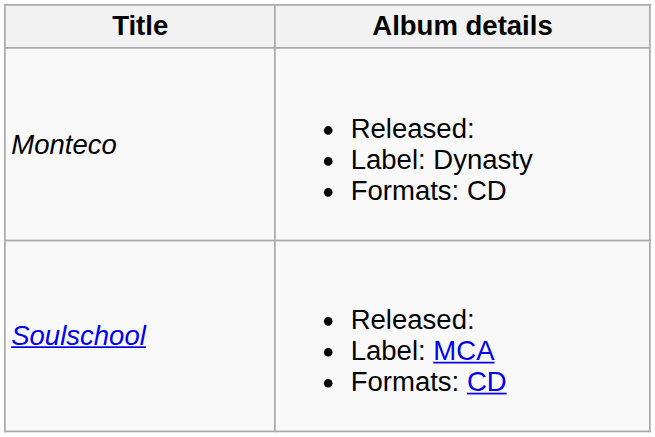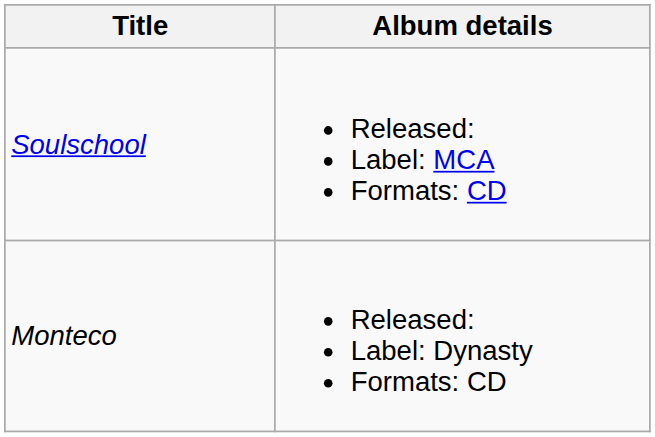 <table class="wikitable">
 <tr>
 <th align=center width=150>Title</th>
 <th align=center width=210>Album details</th>
 </tr>
 <tr>
+<td valign=center><em><a href='#'>Soulschool</a></em></td>
+<td valign=top><br><ul><li>Released: </li><li>Label: <a href='#'>MCA</a></li><li>Formats: <a href='#'>CD</a></li></ul></td>
+</tr>
+<tr>
 <td valign=center><em>Monteco</em></td>
 <td valign=top><br><ul><li>Released: </li><li>Label: Dynasty</li><li>Formats: CD</li></ul></td>
 </tr>
-<tr>
-<td valign=center><em><a href='#'>Soulschool</a></em></td>
-<td valign=top><br><ul><li>Released: </li><li>Label: <a href='#'>MCA</a></li><li>Formats: <a href='#'>CD</a></li></ul></td>
-</tr>
 </table>
